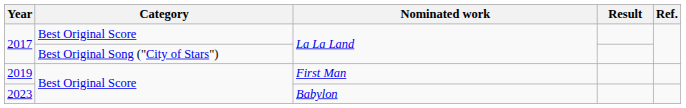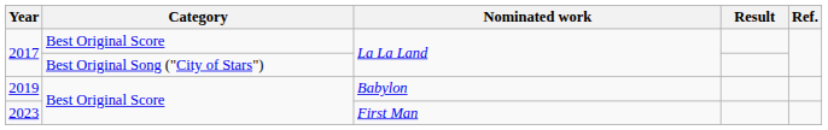 <table class=wikitable>
 <tr>
 <th scope="col" style="width:1em;">Year</th>
 <th scope="col" style="width:33em;">Category</th>
 <th scope="col" style="width:39em;">Nominated work</th>
 <th scope="col" style="width:5em;">Result</th>
 <th scope="col" style="width:1em;">Ref.</th>
 </tr>
 <tr>
 <td rowspan="2"><a href='#'>2017</a></td>
 <td><a href='#'>Best Original Score</a></td>
 <td rowspan="2"><em><a href='#'>La La Land</a></em></td>
 <td></td>
 <td rowspan="2" style="text-align:center;"></td>
 </tr>
 <tr>
 <td><a href='#'>Best Original Song</a> ("<a href='#'>City of Stars</a>")</td>
 <td></td>
 </tr>
 <tr>
 <td><a href='#'>2019</a></td>
 <td rowspan="2"><a href='#'>Best Original Score</a></td>
-<td><em><a href='#'>First Man</a></em></td>
+<td><em><a href='#'>Babylon</a></em></td>
 <td></td>
 <td style="text-align:center;"></td>
 </tr>
 <tr>
 <td><a href='#'>2023</a></td>
-<td><em><a href='#'>Babylon</a></em></td>
+<td><em><a href='#'>First Man</a></em></td>
 <td></td>
 <td style="text-align:center;"></td>
 </tr>
 </table>
